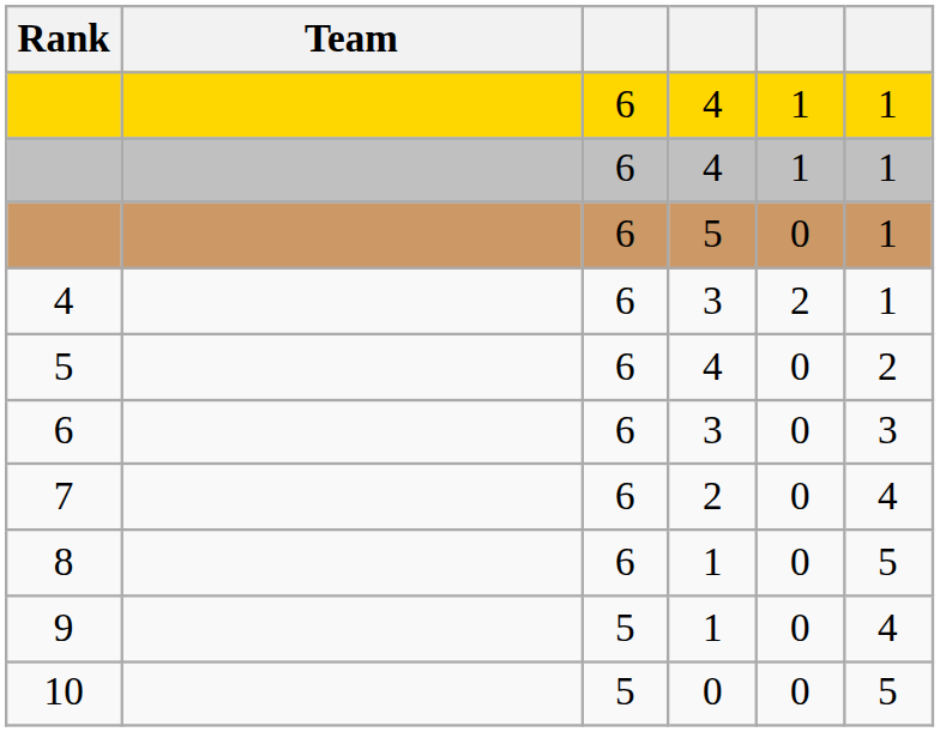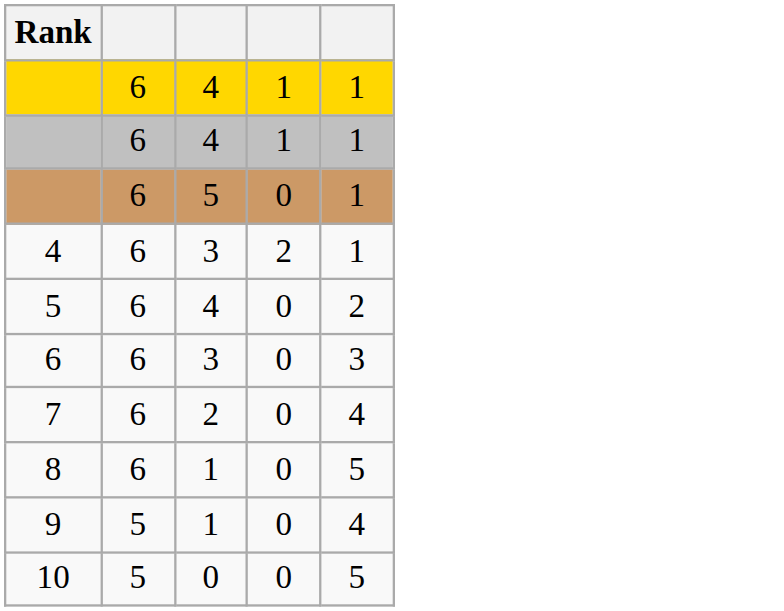 <table class="wikitable" style="text-align: center; font-size:90% ">
 <tr>
 <th width=35>Rank</th>
-<th width=160>Team</th>
 <th width=25></th>
 <th width=25></th>
 <th width=25></th>
 <th width=25></th>
 </tr>
 <tr bgcolor=gold>
 <td></td>
-<td align=left></td>
 <td>6</td>
 <td>4</td>
 <td>1</td>
 <td>1</td>
 </tr>
 <tr bgcolor=silver>
 <td></td>
-<td align=left></td>
 <td>6</td>
 <td>4</td>
 <td>1</td>
 <td>1</td>
 </tr>
 <tr bgcolor=cc9966>
 <td></td>
-<td align=left></td>
 <td>6</td>
 <td>5</td>
 <td>0</td>
 <td>1</td>
 </tr>
 <tr>
 <td>4</td>
-<td align=left></td>
 <td>6</td>
 <td>3</td>
 <td>2</td>
 <td>1</td>
 </tr>
 <tr>
 <td>5</td>
-<td align=left></td>
 <td>6</td>
 <td>4</td>
 <td>0</td>
 <td>2</td>
 </tr>
 <tr>
 <td>6</td>
-<td align=left></td>
 <td>6</td>
 <td>3</td>
 <td>0</td>
 <td>3</td>
 </tr>
 <tr>
 <td>7</td>
-<td align=left></td>
 <td>6</td>
 <td>2</td>
 <td>0</td>
 <td>4</td>
 </tr>
 <tr>
 <td>8</td>
-<td align=left></td>
 <td>6</td>
 <td>1</td>
 <td>0</td>
 <td>5</td>
 </tr>
 <tr>
 <td>9</td>
-<td align=left></td>
 <td>5</td>
 <td>1</td>
 <td>0</td>
 <td>4</td>
 </tr>
 <tr>
 <td>10</td>
-<td align=left></td>
 <td>5</td>
 <td>0</td>
 <td>0</td>
 <td>5</td>
 </tr>
 </table>
